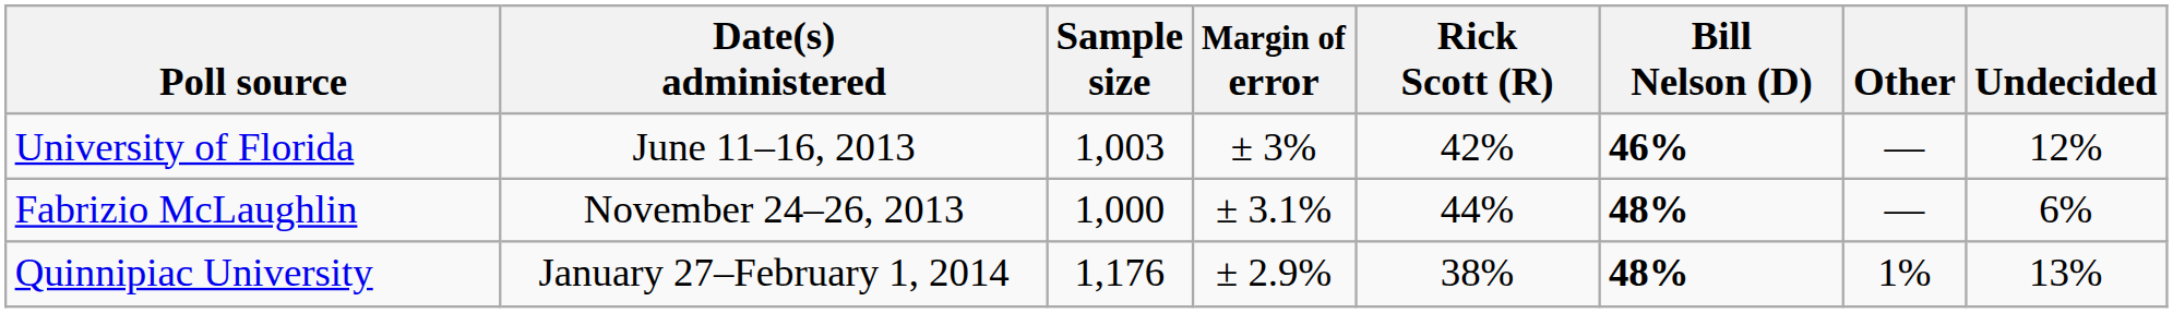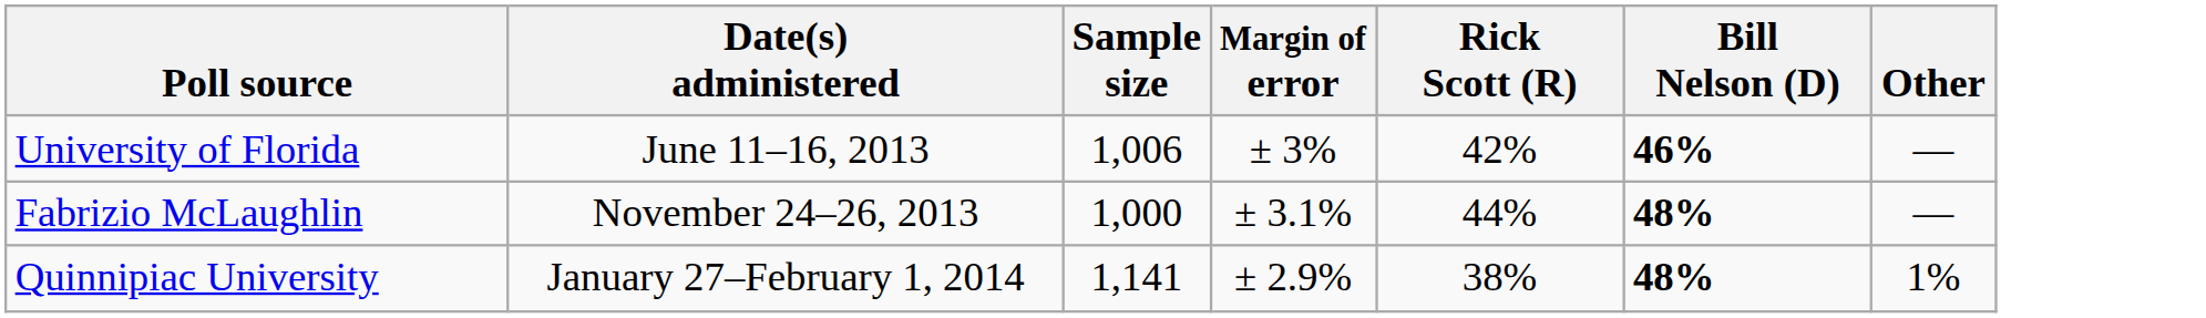 <table class="wikitable">
 <tr valign= bottom>
 <th style="width:190px;">Poll source</th>
 <th style="width:210px;">Date(s)<br>administered</th>
 <th class=small>Sample<br>size</th>
 <th><small>Margin of</small><br>error</th>
 <th style="width:90px;">Rick<br>Scott (R)</th>
 <th style="width:90px;">Bill<br>Nelson (D)</th>
 <th>Other</th>
-<th>Undecided</th>
 </tr>
 <tr>
 <td><a href='#'>University of Florida</a></td>
 <td align=center>June 11–16, 2013</td>
-<td align=center>1,003</td>
+<td align=center>1,006</td>
 <td align=center>± 3%</td>
 <td align=center>42%</td>
 <td><strong>46%</strong></td>
 <td align=center>—</td>
-<td align=center>12%</td>
 </tr>
 <tr>
 <td><a href='#'>Fabrizio McLaughlin</a></td>
 <td align=center>November 24–26, 2013</td>
 <td align=center>1,000</td>
 <td align=center>± 3.1%</td>
 <td align=center>44%</td>
 <td><strong>48%</strong></td>
 <td align=center>—</td>
-<td align=center>6%</td>
 </tr>
 <tr>
 <td><a href='#'>Quinnipiac University</a></td>
 <td align=center>January 27–February 1, 2014</td>
-<td align=center>1,176</td>
+<td align=center>1,141</td>
 <td align=center>± 2.9%</td>
 <td align=center>38%</td>
 <td><strong>48%</strong></td>
 <td align=center>1%</td>
-<td align=center>13%</td>
 </tr>
 </table>
